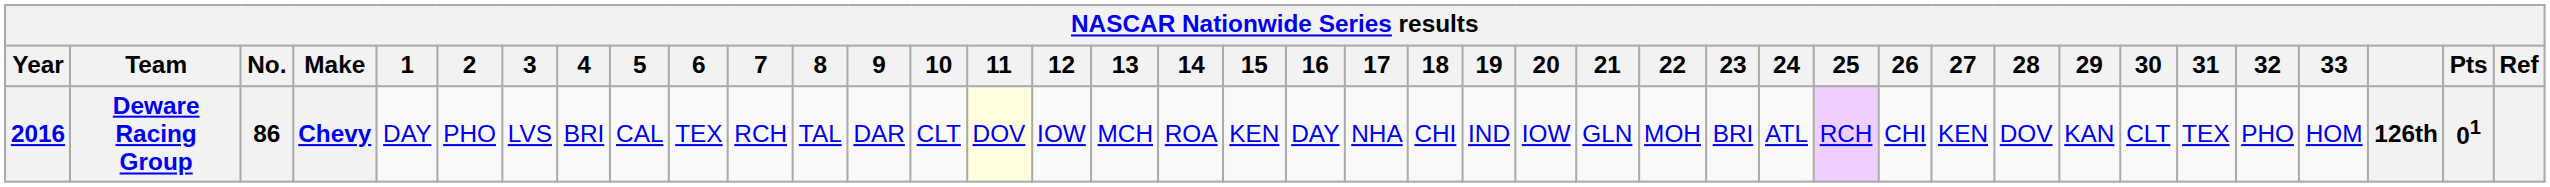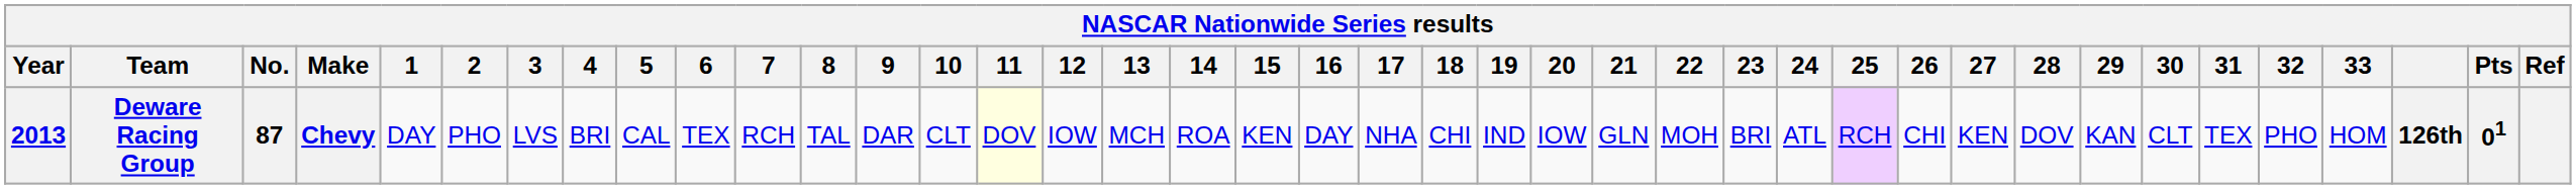 <table class="wikitable" style="text-align:center; font-size:75%">
 <tr>
 <th colspan=42><a href='#'>NASCAR Nationwide Series</a> results</th>
 </tr>
 <tr>
 <th>Year</th>
 <th>Team</th>
 <th>No.</th>
 <th>Make</th>
 <th>1</th>
 <th>2</th>
 <th>3</th>
 <th>4</th>
 <th>5</th>
 <th>6</th>
 <th>7</th>
 <th>8</th>
 <th>9</th>
 <th>10</th>
 <th>11</th>
 <th>12</th>
 <th>13</th>
 <th>14</th>
 <th>15</th>
 <th>16</th>
 <th>17</th>
 <th>18</th>
 <th>19</th>
 <th>20</th>
 <th>21</th>
 <th>22</th>
 <th>23</th>
 <th>24</th>
 <th>25</th>
 <th>26</th>
 <th>27</th>
 <th>28</th>
 <th>29</th>
 <th>30</th>
 <th>31</th>
 <th>32</th>
 <th>33</th>
 <th></th>
 <th>Pts</th>
 <th>Ref</th>
 </tr>
 <tr>
-<th><a href='#'>2016</a></th>
+<th><a href='#'>2013</a></th>
 <th><a href='#'>Deware Racing Group</a></th>
-<th>86</th>
+<th>87</th>
 <th><a href='#'>Chevy</a></th>
 <td><a href='#'>DAY</a></td>
 <td><a href='#'>PHO</a></td>
 <td><a href='#'>LVS</a></td>
 <td><a href='#'>BRI</a></td>
 <td><a href='#'>CAL</a></td>
 <td><a href='#'>TEX</a></td>
 <td><a href='#'>RCH</a></td>
 <td><a href='#'>TAL</a></td>
 <td><a href='#'>DAR</a></td>
 <td><a href='#'>CLT</a></td>
 <td style="background: lightyellow;"><a href='#'>DOV</a></td>
 <td><a href='#'>IOW</a></td>
 <td><a href='#'>MCH</a></td>
 <td><a href='#'>ROA</a></td>
 <td><a href='#'>KEN</a></td>
 <td><a href='#'>DAY</a></td>
 <td><a href='#'>NHA</a></td>
 <td><a href='#'>CHI</a></td>
 <td><a href='#'>IND</a></td>
 <td><a href='#'>IOW</a></td>
 <td><a href='#'>GLN</a></td>
 <td><a href='#'>MOH</a></td>
 <td><a href='#'>BRI</a></td>
 <td><a href='#'>ATL</a></td>
 <td style="background:#EFCFFF;"><a href='#'>RCH</a><br></td>
 <td><a href='#'>CHI</a></td>
 <td><a href='#'>KEN</a></td>
 <td><a href='#'>DOV</a></td>
 <td><a href='#'>KAN</a></td>
 <td><a href='#'>CLT</a></td>
 <td><a href='#'>TEX</a></td>
 <td><a href='#'>PHO</a></td>
 <td><a href='#'>HOM</a></td>
 <th>126th</th>
 <th>0<sup>1</sup></th>
 <th></th>
 </tr>
 </table>
